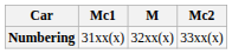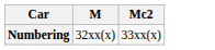 <table class="wikitable">
 <tr>
 <th>Car</th>
-<th>Mc1</th>
 <th>M</th>
 <th>Mc2</th>
 </tr>
 <tr>
 <th>Numbering</th>
-<td>31xx(x)</td>
 <td>32xx(x)</td>
 <td>33xx(x)</td>
 </tr>
 </table>
